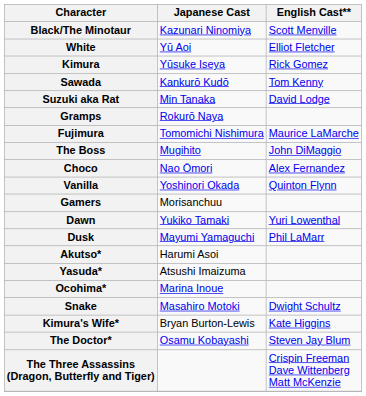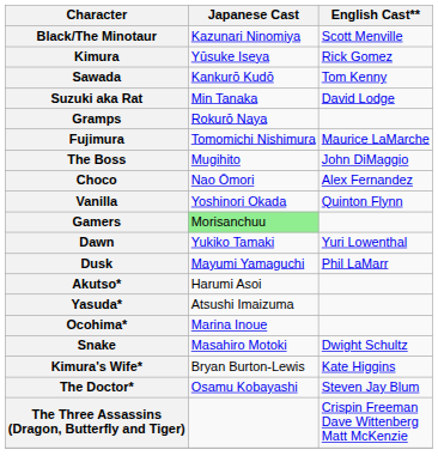 <table class="wikitable">
 <tr>
 <th>Character</th>
 <th>Japanese Cast</th>
 <th>English Cast**</th>
 </tr>
 <tr>
 <th>Black/The Minotaur</th>
 <td><a href='#'>Kazunari Ninomiya</a></td>
 <td><a href='#'>Scott Menville</a></td>
-</tr>
-<tr>
-<th>White</th>
-<td><a href='#'>Yū Aoi</a></td>
-<td><a href='#'>Elliot Fletcher</a></td>
 </tr>
 <tr>
 <th>Kimura</th>
 <td><a href='#'>Yūsuke Iseya</a></td>
 <td><a href='#'>Rick Gomez</a></td>
 </tr>
 <tr>
 <th>Sawada</th>
 <td><a href='#'>Kankurō Kudō</a></td>
 <td><a href='#'>Tom Kenny</a></td>
 </tr>
 <tr>
 <th>Suzuki aka Rat</th>
 <td><a href='#'>Min Tanaka</a></td>
 <td><a href='#'>David Lodge</a></td>
 </tr>
 <tr>
 <th>Gramps</th>
 <td><a href='#'>Rokurō Naya</a></td>
 <td></td>
 </tr>
 <tr>
 <th>Fujimura</th>
 <td><a href='#'>Tomomichi Nishimura</a></td>
 <td><a href='#'>Maurice LaMarche</a></td>
 </tr>
 <tr>
 <th>The Boss</th>
 <td><a href='#'>Mugihito</a></td>
 <td><a href='#'>John DiMaggio</a></td>
 </tr>
 <tr>
 <th>Choco</th>
 <td><a href='#'>Nao Ōmori</a></td>
 <td><a href='#'>Alex Fernandez</a></td>
 </tr>
 <tr>
 <th>Vanilla</th>
 <td><a href='#'>Yoshinori Okada</a></td>
 <td><a href='#'>Quinton Flynn</a></td>
 </tr>
 <tr>
 <th>Gamers</th>
-<td>Morisanchuu</td>
+<td style="background: lightgreen;">Morisanchuu</td>
 <td></td>
 </tr>
 <tr>
 <th>Dawn</th>
 <td><a href='#'>Yukiko Tamaki</a></td>
 <td><a href='#'>Yuri Lowenthal</a></td>
 </tr>
 <tr>
 <th>Dusk</th>
 <td><a href='#'>Mayumi Yamaguchi</a></td>
 <td><a href='#'>Phil LaMarr</a></td>
 </tr>
 <tr>
 <th>Akutso*</th>
 <td>Harumi Asoi</td>
 <td></td>
 </tr>
 <tr>
 <th>Yasuda*</th>
 <td>Atsushi Imaizuma</td>
 <td></td>
 </tr>
 <tr>
 <th>Ocohima*</th>
 <td><a href='#'>Marina Inoue</a></td>
 <td></td>
 </tr>
 <tr>
 <th>Snake</th>
 <td><a href='#'>Masahiro Motoki</a></td>
 <td><a href='#'>Dwight Schultz</a></td>
 </tr>
 <tr>
 <th>Kimura's Wife*</th>
 <td>Bryan Burton-Lewis</td>
 <td><a href='#'>Kate Higgins</a></td>
 </tr>
 <tr>
 <th>The Doctor*</th>
 <td><a href='#'>Osamu Kobayashi</a></td>
 <td><a href='#'>Steven Jay Blum</a></td>
 </tr>
 <tr>
 <th>The Three Assassins<br>(Dragon, Butterfly and Tiger)</th>
 <td></td>
 <td><a href='#'>Crispin Freeman</a><br><a href='#'>Dave Wittenberg</a><br><a href='#'>Matt McKenzie</a></td>
 </tr>
 <tr>
 </tr>
 </table>
